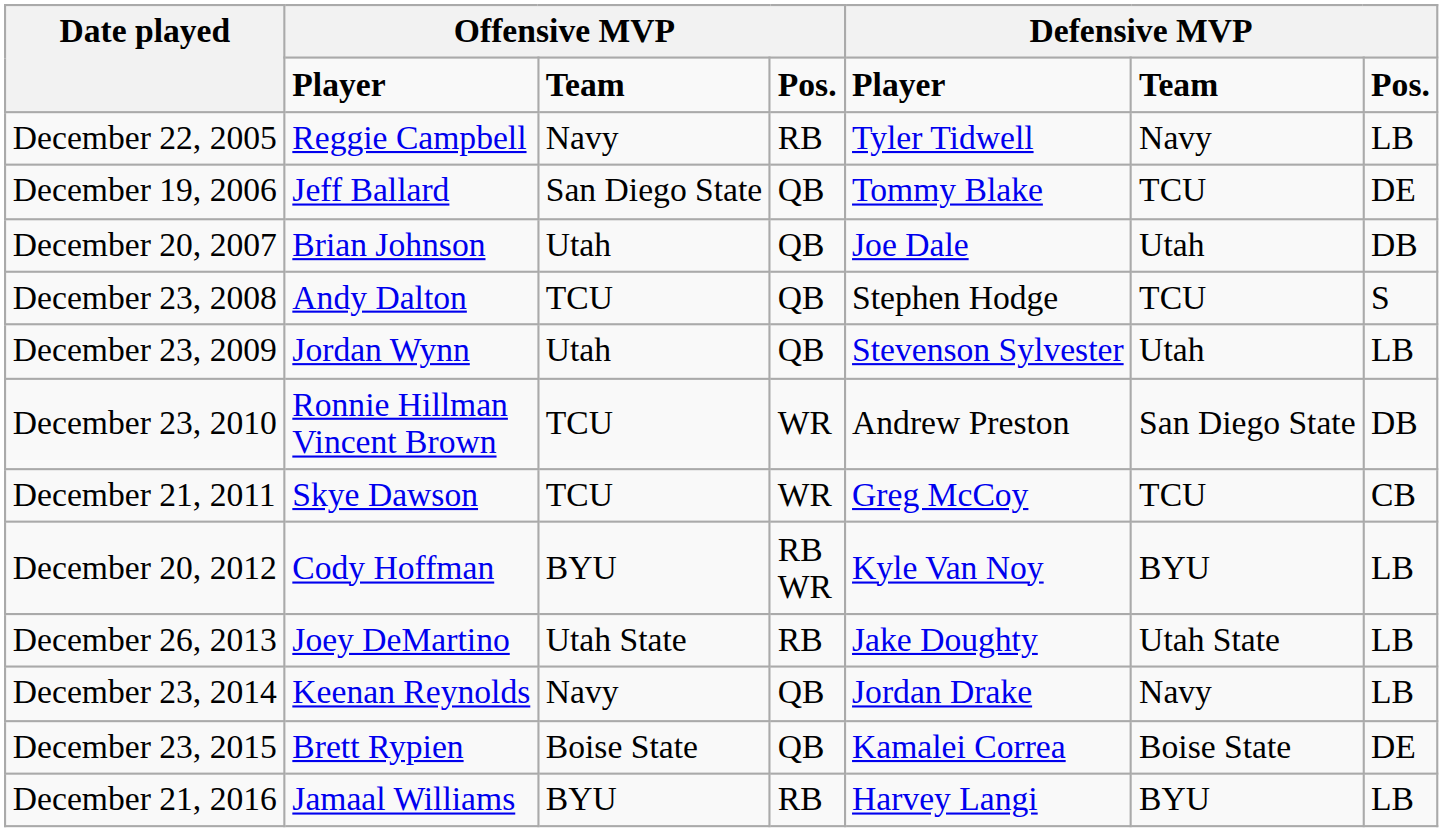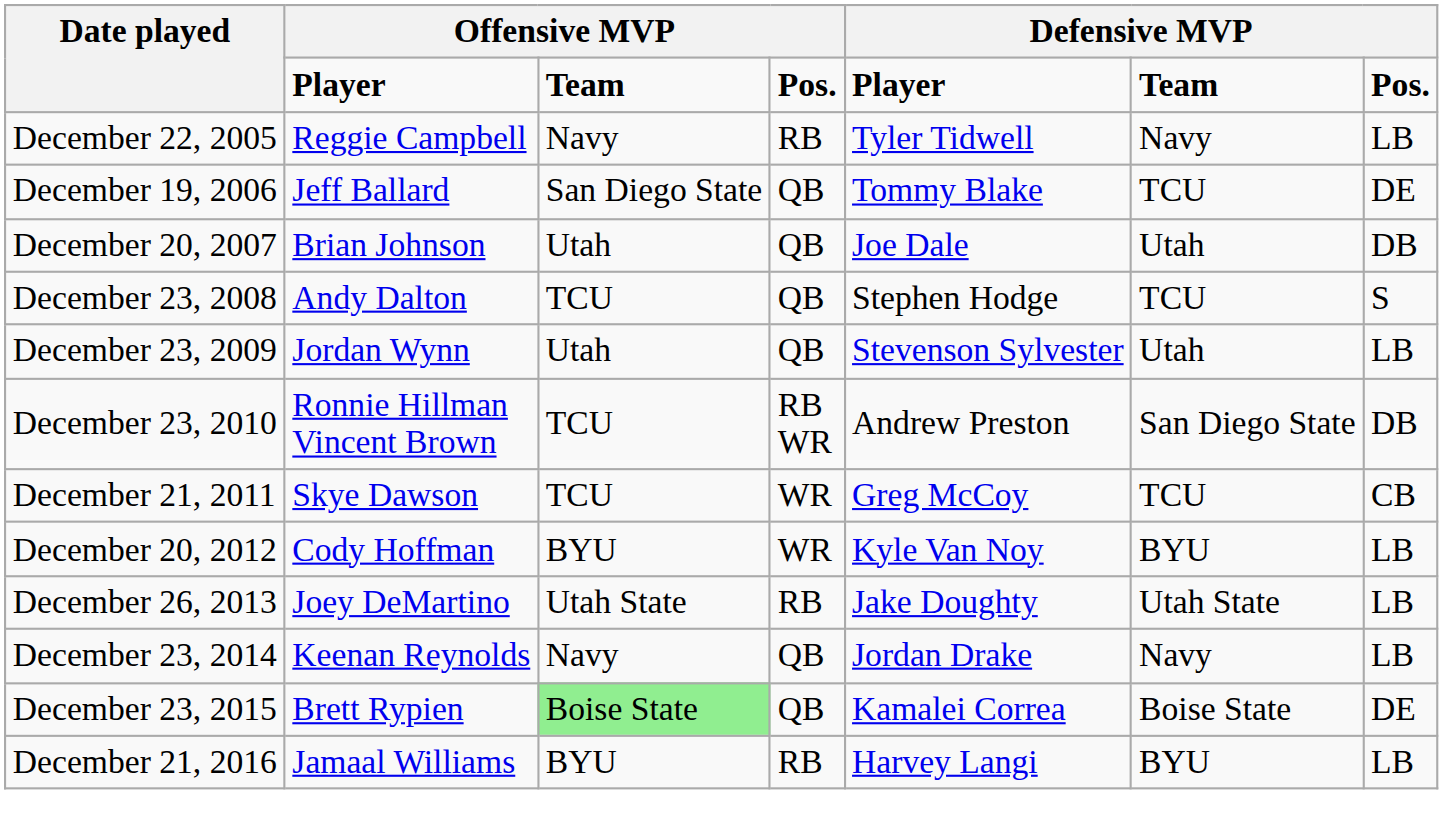 <table class="wikitable">
 <tr>
 <th rowspan=2 valign="top">Date played</th>
 <th ! colspan=3 valign="Center">Offensive MVP</th>
 <th ! colspan=3 valign="Center">Defensive MVP</th>
 </tr>
 <tr>
 <td><strong>Player</strong></td>
 <td><strong>Team</strong></td>
 <td><strong>Pos.</strong></td>
 <td><strong>Player</strong></td>
 <td><strong>Team</strong></td>
 <td><strong>Pos.</strong></td>
 </tr>
 <tr>
 <td>December 22, 2005</td>
 <td><a href='#'>Reggie Campbell</a></td>
 <td>Navy</td>
 <td>RB</td>
 <td><a href='#'>Tyler Tidwell</a></td>
 <td>Navy</td>
 <td>LB</td>
 </tr>
 <tr>
 <td>December 19, 2006</td>
 <td><a href='#'>Jeff Ballard</a></td>
 <td>San Diego State</td>
 <td>QB</td>
 <td><a href='#'>Tommy Blake</a></td>
 <td>TCU</td>
 <td>DE</td>
 </tr>
 <tr>
 <td>December 20, 2007</td>
 <td><a href='#'>Brian Johnson</a></td>
 <td>Utah</td>
 <td>QB</td>
 <td><a href='#'>Joe Dale</a></td>
 <td>Utah</td>
 <td>DB</td>
 </tr>
 <tr>
 <td>December 23, 2008</td>
 <td><a href='#'>Andy Dalton</a></td>
 <td>TCU</td>
 <td>QB</td>
 <td>Stephen Hodge</td>
 <td>TCU</td>
 <td>S</td>
 </tr>
 <tr>
 <td>December 23, 2009</td>
 <td><a href='#'>Jordan Wynn</a></td>
 <td>Utah</td>
 <td>QB</td>
 <td><a href='#'>Stevenson Sylvester</a></td>
 <td>Utah</td>
 <td>LB</td>
 </tr>
 <tr>
 <td>December 23, 2010</td>
 <td><a href='#'>Ronnie Hillman</a><br><a href='#'>Vincent Brown</a></td>
 <td>TCU</td>
-<td>WR</td>
+<td>RB<br>WR</td>
 <td>Andrew Preston</td>
 <td>San Diego State</td>
 <td>DB</td>
 </tr>
 <tr>
 <td>December 21, 2011</td>
 <td><a href='#'>Skye Dawson</a></td>
 <td>TCU</td>
 <td>WR</td>
 <td><a href='#'>Greg McCoy</a></td>
 <td>TCU</td>
 <td>CB</td>
 </tr>
 <tr>
 <td>December 20, 2012</td>
 <td><a href='#'>Cody Hoffman</a></td>
 <td>BYU</td>
-<td>RB<br>WR</td>
+<td>WR</td>
 <td><a href='#'>Kyle Van Noy</a></td>
 <td>BYU</td>
 <td>LB</td>
 </tr>
 <tr>
 <td>December 26, 2013</td>
 <td><a href='#'>Joey DeMartino</a></td>
 <td>Utah State</td>
 <td>RB</td>
 <td><a href='#'>Jake Doughty</a></td>
 <td>Utah State</td>
 <td>LB</td>
 </tr>
 <tr>
 <td>December 23, 2014</td>
 <td><a href='#'>Keenan Reynolds</a></td>
 <td>Navy</td>
 <td>QB</td>
 <td><a href='#'>Jordan Drake</a></td>
 <td>Navy</td>
 <td>LB</td>
 </tr>
 <tr>
 <td>December 23, 2015</td>
 <td><a href='#'>Brett Rypien</a></td>
-<td>Boise State</td>
+<td style="background: lightgreen;">Boise State</td>
 <td>QB</td>
 <td><a href='#'>Kamalei Correa</a></td>
 <td>Boise State</td>
 <td>DE</td>
 </tr>
 <tr>
 <td>December 21, 2016</td>
 <td><a href='#'>Jamaal Williams</a></td>
 <td>BYU</td>
 <td>RB</td>
 <td><a href='#'>Harvey Langi</a></td>
 <td>BYU</td>
 <td>LB</td>
 </tr>
 </table>
